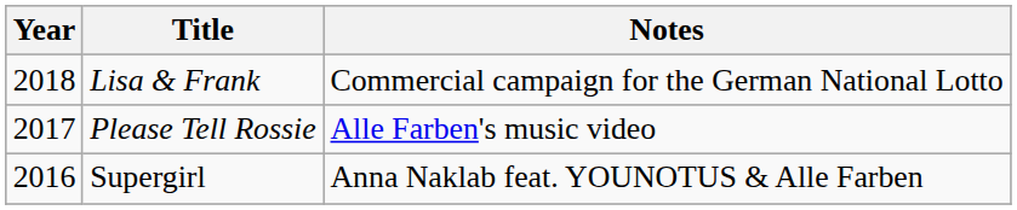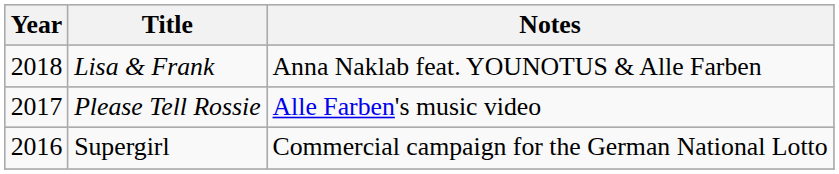 <table class="wikitable sortable">
 <tr>
 <th>Year</th>
 <th>Title</th>
 <th>Notes</th>
 </tr>
 <tr>
 <td>2018</td>
 <td><em>Lisa & Frank</em></td>
-<td>Commercial campaign for the German National Lotto</td>
+<td>Anna Naklab feat. YOUNOTUS & Alle Farben</td>
 </tr>
 <tr>
 <td>2017</td>
 <td><em>Please Tell Rossie</em></td>
 <td><a href='#'>Alle Farben</a>'s music video</td>
 </tr>
 <tr>
 <td>2016</td>
 <td>Supergirl</td>
-<td>Anna Naklab feat. YOUNOTUS & Alle Farben</td>
+<td>Commercial campaign for the German National Lotto</td>
 </tr>
 </table>
